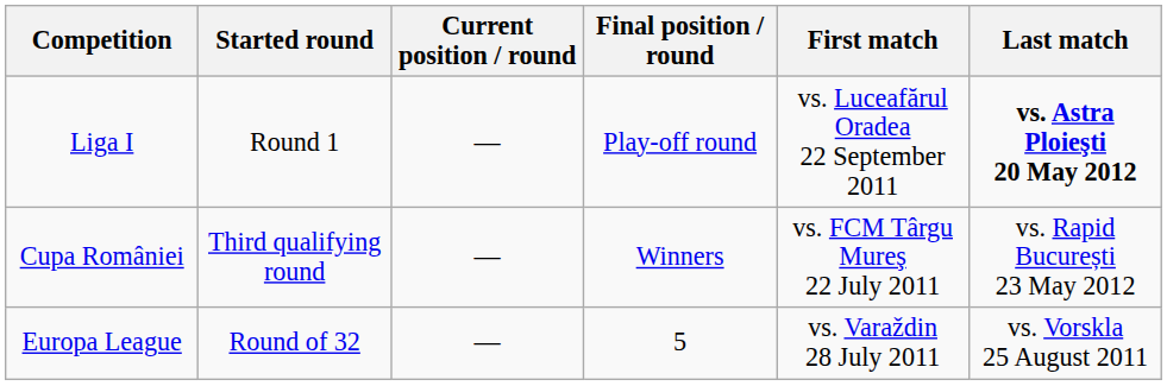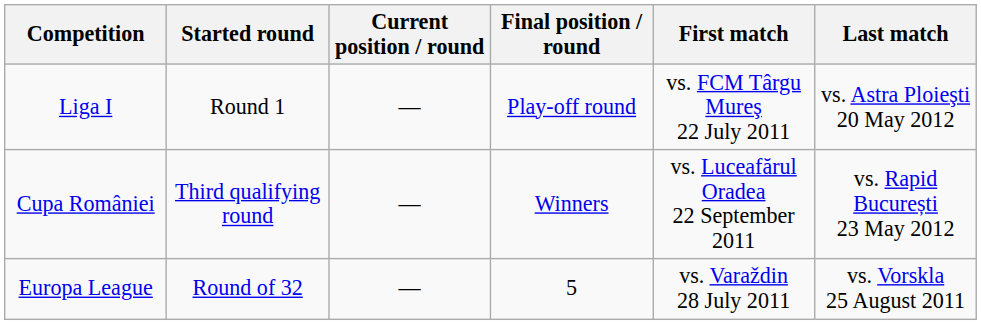 <table class="wikitable">
 <tr>
 <th width=110px>Competition</th>
 <th width=110px>Started round</th>
 <th width=110px>Current position / round</th>
 <th width=110px>Final position / round</th>
 <th width=110px>First match</th>
 <th width=110px>Last match</th>
 </tr>
 <tr align=center>
 <td><a href='#'>Liga I</a></td>
 <td>Round 1</td>
 <td>—</td>
 <td><a href='#'>Play-off round</a></td>
-<td>vs. <a href='#'>Luceafărul Oradea</a><br>22 September 2011</td>
-<td><strong>vs. <a href='#'>Astra Ploieşti</a><br>20 May 2012</strong></td>
+<td>vs. <a href='#'>FCM Târgu Mureş</a><br>22 July 2011</td>
+<td>vs. <a href='#'>Astra Ploieşti</a><br>20 May 2012</td>
 </tr>
 <tr align=center>
 <td><a href='#'>Cupa României</a></td>
 <td><a href='#'>Third qualifying round</a></td>
 <td>—</td>
 <td><a href='#'>Winners</a></td>
-<td>vs. <a href='#'>FCM Târgu Mureş</a><br>22 July 2011</td>
+<td>vs. <a href='#'>Luceafărul Oradea</a><br>22 September 2011</td>
 <td>vs. <a href='#'>Rapid București</a><br>23 May 2012</td>
 </tr>
 <tr align=center>
 <td><a href='#'>Europa League</a></td>
 <td><a href='#'>Round of 32</a></td>
 <td>—</td>
 <td>5</td>
 <td>vs. <a href='#'>Varaždin</a><br>28 July 2011</td>
 <td>vs. <a href='#'>Vorskla</a><br>25 August 2011</td>
 </tr>
 </table>
